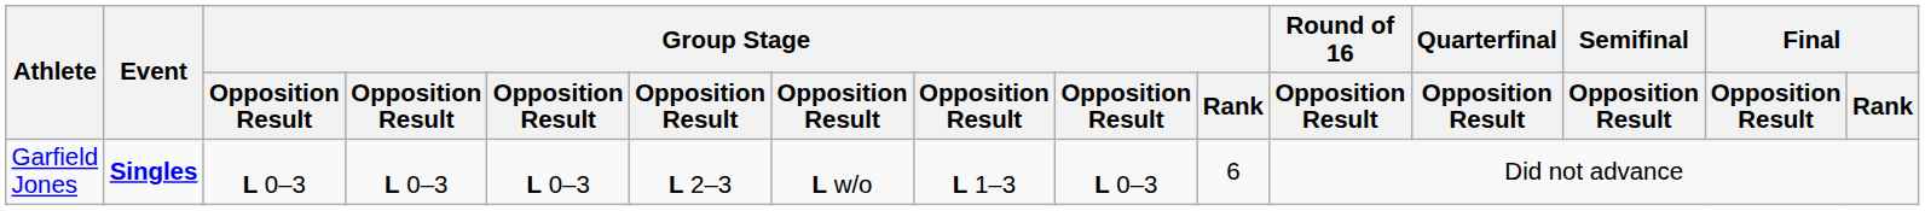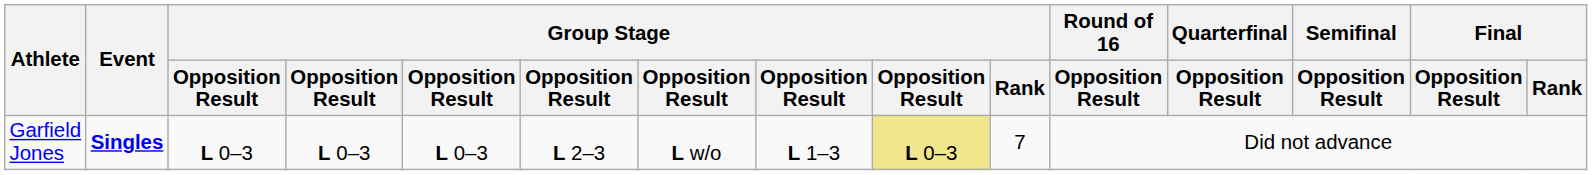 <table class=wikitable style="font-size:90%">
 <tr>
 <th rowspan="2">Athlete</th>
 <th rowspan="2">Event</th>
 <th colspan="8">Group Stage</th>
 <th>Round of 16</th>
 <th>Quarterfinal</th>
 <th>Semifinal</th>
 <th colspan=2>Final</th>
 </tr>
 <tr>
 <th>Opposition<br>Result</th>
 <th>Opposition<br>Result</th>
 <th>Opposition<br>Result</th>
 <th>Opposition<br>Result</th>
 <th>Opposition<br>Result</th>
 <th>Opposition<br>Result</th>
 <th>Opposition<br>Result</th>
 <th>Rank</th>
 <th>Opposition<br>Result</th>
 <th>Opposition<br>Result</th>
 <th>Opposition<br>Result</th>
 <th>Opposition<br>Result</th>
 <th>Rank</th>
 </tr>
 <tr align=center>
 <td align=left><a href='#'>Garfield Jones</a></td>
 <td align=left><strong><a href='#'>Singles</a></strong></td>
 <td><br><strong>L</strong> 0–3</td>
 <td><br><strong>L</strong> 0–3</td>
 <td><br><strong>L</strong> 0–3</td>
 <td><br><strong>L</strong> 2–3</td>
 <td><br><strong>L</strong> w/o</td>
 <td><br><strong>L</strong> 1–3</td>
-<td><br><strong>L</strong> 0–3</td>
-<td>6</td>
+<td style="background: khaki;"><br><strong>L</strong> 0–3</td>
+<td>7</td>
 <td colspan=5>Did not advance</td>
 </tr>
 </table>
